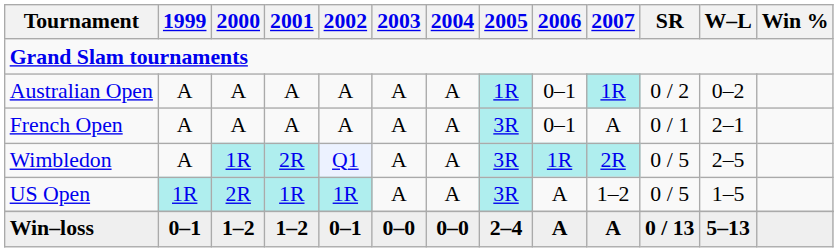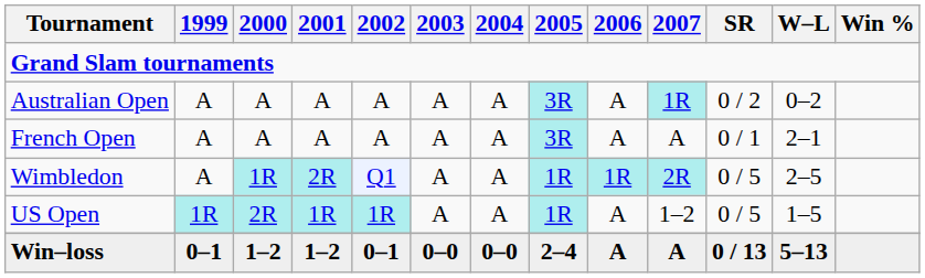 <table class=wikitable style=text-align:center>
 <tr>
 <th>Tournament</th>
 <th><a href='#'>1999</a></th>
 <th><a href='#'>2000</a></th>
 <th><a href='#'>2001</a></th>
 <th><a href='#'>2002</a></th>
 <th><a href='#'>2003</a></th>
 <th><a href='#'>2004</a></th>
 <th><a href='#'>2005</a></th>
 <th><a href='#'>2006</a></th>
 <th><a href='#'>2007</a></th>
 <th>SR</th>
 <th>W–L</th>
 <th>Win %</th>
 </tr>
 <tr>
 <td colspan=25 style=text-align:left><a href='#'><strong>Grand Slam tournaments</strong></a></td>
 </tr>
 <tr>
 <td align=left><a href='#'>Australian Open</a></td>
 <td>A</td>
 <td>A</td>
 <td>A</td>
 <td>A</td>
 <td>A</td>
 <td>A</td>
-<td bgcolor=afeeee><a href='#'>1R</a></td>
-<td>0–1</td>
+<td bgcolor=afeeee><a href='#'>3R</a></td>
+<td>A</td>
 <td bgcolor=afeeee><a href='#'>1R</a></td>
 <td>0 / 2</td>
 <td>0–2</td>
 <td></td>
 </tr>
 <tr>
 <td align=left><a href='#'>French Open</a></td>
 <td>A</td>
 <td>A</td>
 <td>A</td>
 <td>A</td>
 <td>A</td>
 <td>A</td>
 <td bgcolor=afeeee><a href='#'>3R</a></td>
-<td>0–1</td>
+<td>A</td>
 <td>A</td>
 <td>0 / 1</td>
 <td>2–1</td>
 <td></td>
 </tr>
 <tr>
 <td align=left><a href='#'>Wimbledon</a></td>
 <td>A</td>
 <td bgcolor=afeeee><a href='#'>1R</a></td>
 <td bgcolor=afeeee><a href='#'>2R</a></td>
 <td bgcolor=ecf2ff><a href='#'>Q1</a></td>
 <td>A</td>
 <td>A</td>
-<td bgcolor=afeeee><a href='#'>3R</a></td>
+<td bgcolor=afeeee><a href='#'>1R</a></td>
 <td bgcolor=afeeee><a href='#'>1R</a></td>
 <td bgcolor=afeeee><a href='#'>2R</a></td>
 <td>0 / 5</td>
 <td>2–5</td>
 <td></td>
 </tr>
 <tr>
 <td align=left><a href='#'>US Open</a></td>
 <td bgcolor=afeeee><a href='#'>1R</a></td>
 <td bgcolor=afeeee><a href='#'>2R</a></td>
 <td bgcolor=afeeee><a href='#'>1R</a></td>
 <td bgcolor=afeeee><a href='#'>1R</a></td>
 <td>A</td>
 <td>A</td>
-<td bgcolor=afeeee><a href='#'>3R</a></td>
+<td bgcolor=afeeee><a href='#'>1R</a></td>
 <td>A</td>
 <td>1–2</td>
 <td>0 / 5</td>
 <td>1–5</td>
 <td></td>
 </tr>
 <tr>
 </tr>
 <tr style=font-weight:bold;background:#efefef>
 <td style=text-align:left>Win–loss</td>
 <td>0–1</td>
 <td>1–2</td>
 <td>1–2</td>
 <td>0–1</td>
 <td>0–0</td>
 <td>0–0</td>
 <td>2–4</td>
 <td>A</td>
 <td>A</td>
 <td>0 / 13</td>
 <td>5–13</td>
 <td></td>
 </tr>
 </table>
